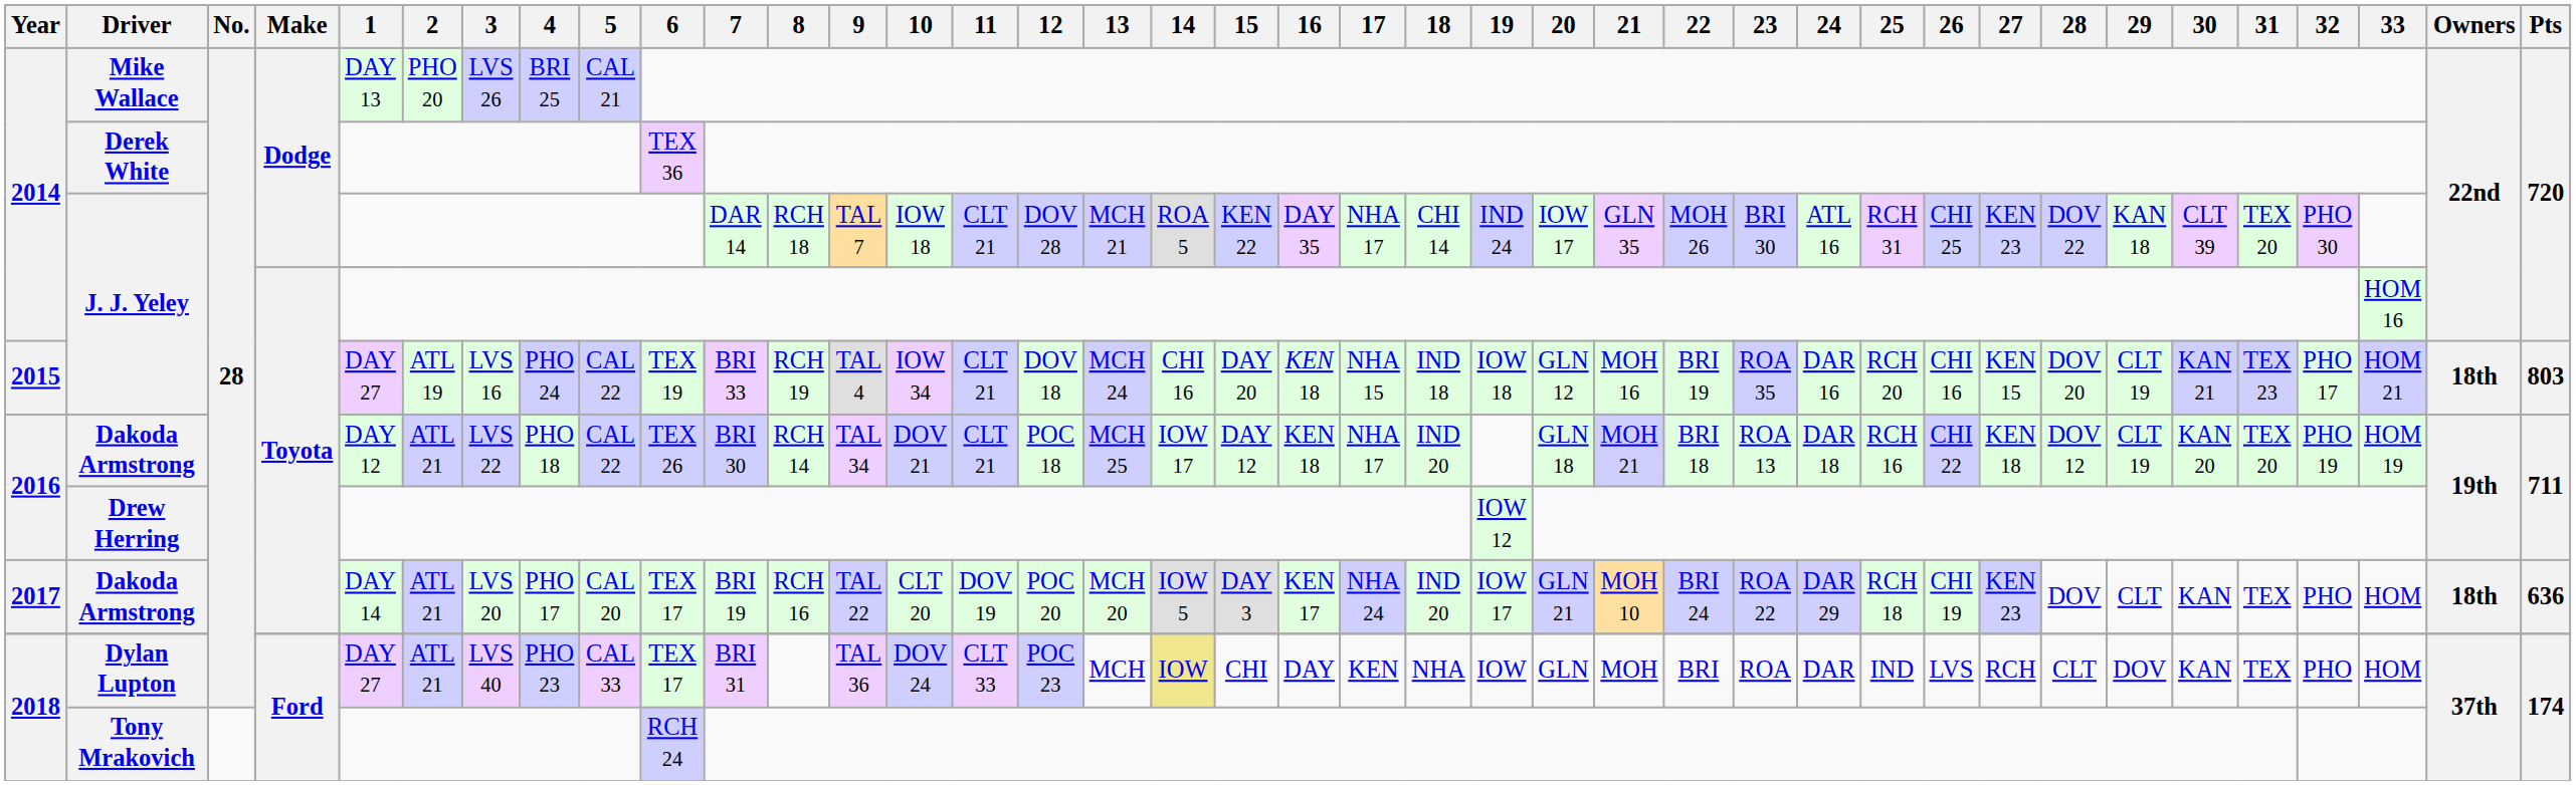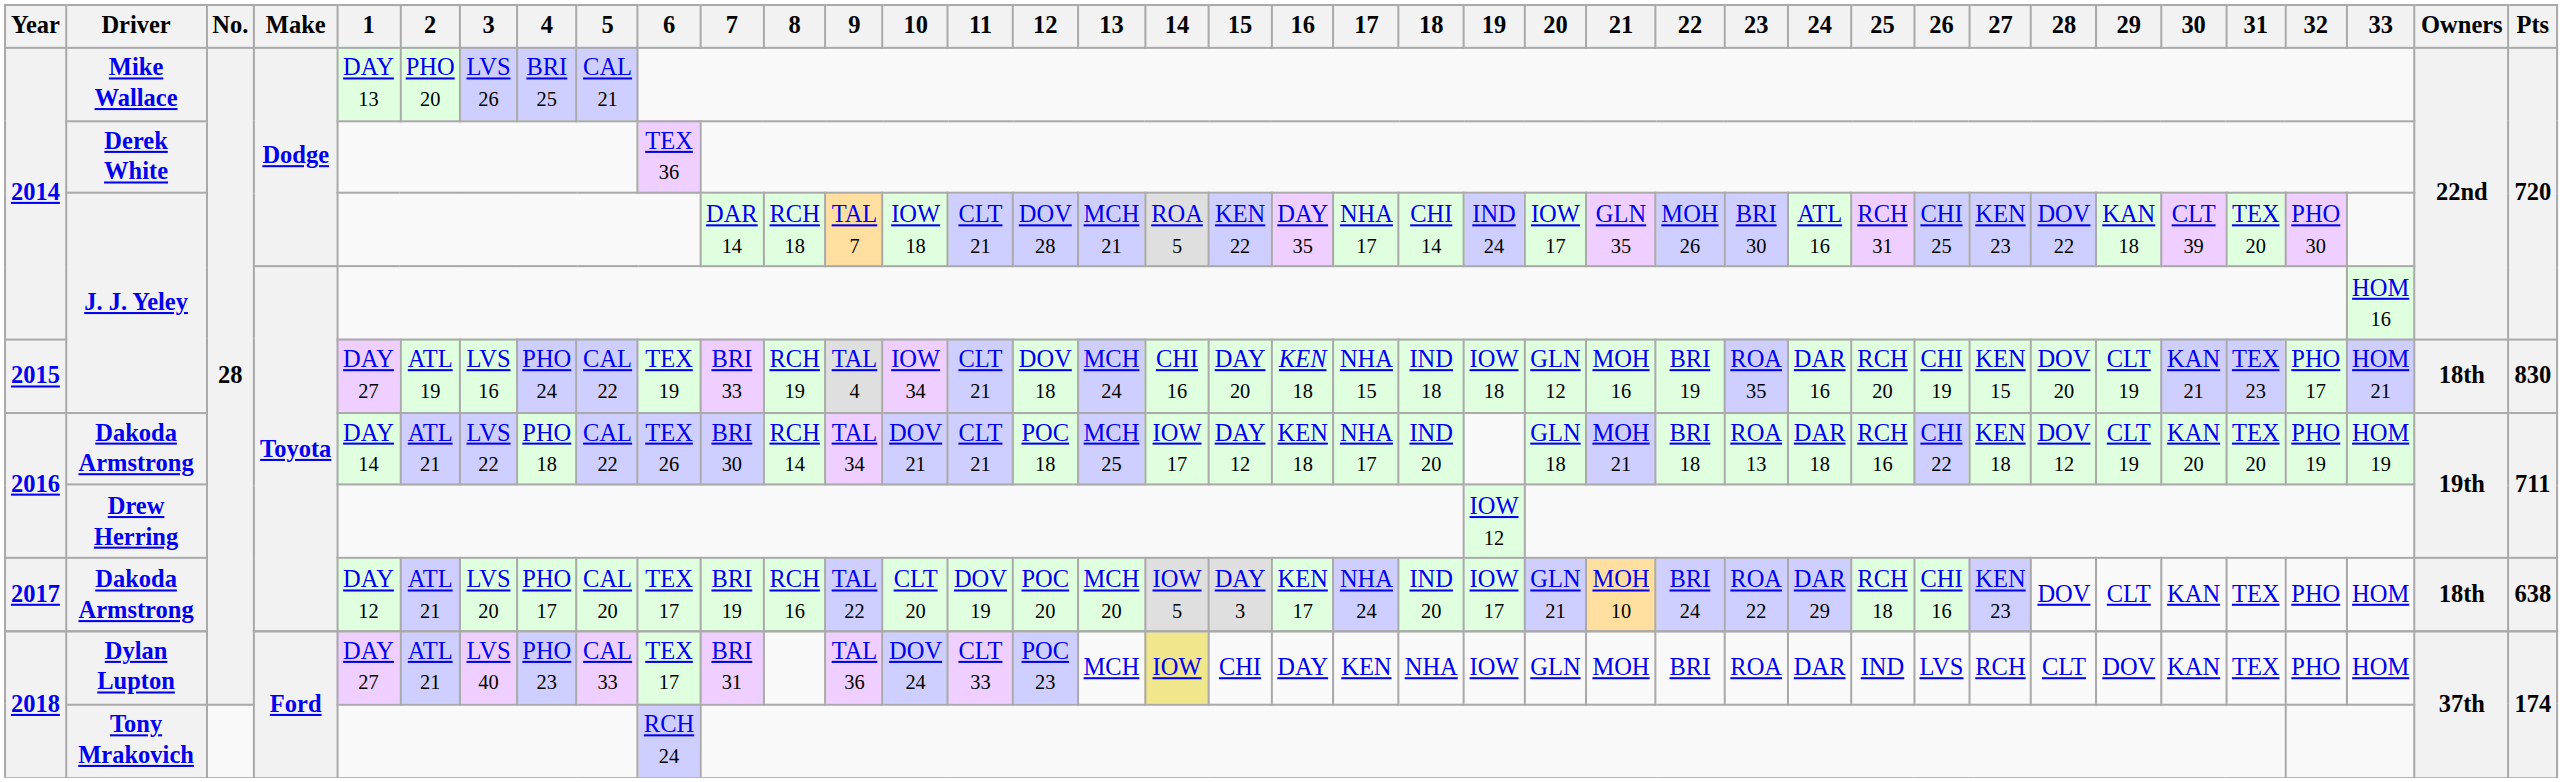 <table class="wikitable" style="text-align:center; font-size:75%">
 <tr>
 <th>Year</th>
 <th>Driver</th>
 <th>No.</th>
 <th>Make</th>
 <th>1</th>
 <th>2</th>
 <th>3</th>
 <th>4</th>
 <th>5</th>
 <th>6</th>
 <th>7</th>
 <th>8</th>
 <th>9</th>
 <th>10</th>
 <th>11</th>
 <th>12</th>
 <th>13</th>
 <th>14</th>
 <th>15</th>
 <th>16</th>
 <th>17</th>
 <th>18</th>
 <th>19</th>
 <th>20</th>
 <th>21</th>
 <th>22</th>
 <th>23</th>
 <th>24</th>
 <th>25</th>
 <th>26</th>
 <th>27</th>
 <th>28</th>
 <th>29</th>
 <th>30</th>
 <th>31</th>
 <th>32</th>
 <th>33</th>
 <th>Owners</th>
 <th>Pts</th>
 </tr>
 <tr>
 <th rowspan=4><a href='#'>2014</a></th>
 <th><a href='#'>Mike Wallace</a></th>
 <th rowspan=10>28</th>
 <th rowspan=3><a href='#'>Dodge</a></th>
 <td style="background:#DFFFDF;"><a href='#'>DAY</a><br><small>13</small></td>
 <td style="background:#DFFFDF;"><a href='#'>PHO</a><br><small>20</small></td>
 <td style="background:#CFCFFF;"><a href='#'>LVS</a><br><small>26</small></td>
 <td style="background:#CFCFFF;"><a href='#'>BRI</a><br><small>25</small></td>
 <td style="background:#CFCFFF;"><a href='#'>CAL</a><br><small>21</small></td>
 <td colspan=28></td>
 <th rowspan=4>22nd</th>
 <th rowspan=4>720</th>
 </tr>
 <tr>
 <th><a href='#'>Derek White</a></th>
 <td colspan=5></td>
 <td style="background:#EFCFFF;"><a href='#'>TEX</a><br><small>36</small></td>
 <td colspan=27></td>
 </tr>
 <tr>
 <th rowspan=3><a href='#'>J. J. Yeley</a></th>
 <td colspan=6></td>
 <td style="background:#DFFFDF;"><a href='#'>DAR</a><br><small>14</small></td>
 <td style="background:#DFFFDF;"><a href='#'>RCH</a><br><small>18</small></td>
 <td style="background:#FFDF9F;"><a href='#'>TAL</a><br><small>7</small></td>
 <td style="background:#DFFFDF;"><a href='#'>IOW</a><br><small>18</small></td>
 <td style="background:#CFCFFF;"><a href='#'>CLT</a><br><small>21</small></td>
 <td style="background:#CFCFFF;"><a href='#'>DOV</a><br><small>28</small></td>
 <td style="background:#CFCFFF;"><a href='#'>MCH</a><br><small>21</small></td>
 <td style="background:#DFDFDF;"><a href='#'>ROA</a><br><small>5</small></td>
 <td style="background:#CFCFFF;"><a href='#'>KEN</a><br><small>22</small></td>
 <td style="background:#EFCFFF;"><a href='#'>DAY</a><br><small>35</small></td>
 <td style="background:#DFFFDF;"><a href='#'>NHA</a><br><small>17</small></td>
 <td style="background:#DFFFDF;"><a href='#'>CHI</a><br><small>14</small></td>
 <td style="background:#CFCFFF;"><a href='#'>IND</a><br><small>24</small></td>
 <td style="background:#DFFFDF;"><a href='#'>IOW</a><br><small>17</small></td>
 <td style="background:#EFCFFF;"><a href='#'>GLN</a><br><small>35</small></td>
 <td style="background:#CFCFFF;"><a href='#'>MOH</a><br><small>26</small></td>
 <td style="background:#CFCFFF;"><a href='#'>BRI</a><br><small>30</small></td>
 <td style="background:#DFFFDF;"><a href='#'>ATL</a><br><small>16</small></td>
 <td style="background:#EFCFFF;"><a href='#'>RCH</a><br><small>31</small></td>
 <td style="background:#CFCFFF;"><a href='#'>CHI</a><br><small>25</small></td>
 <td style="background:#CFCFFF;"><a href='#'>KEN</a><br><small>23</small></td>
 <td style="background:#CFCFFF;"><a href='#'>DOV</a><br><small>22</small></td>
 <td style="background:#DFFFDF;"><a href='#'>KAN</a><br><small>18</small></td>
 <td style="background:#EFCFFF;"><a href='#'>CLT</a><br><small>39</small></td>
 <td style="background:#DFFFDF;"><a href='#'>TEX</a><br><small>20</small></td>
 <td style="background:#EFCFFF;"><a href='#'>PHO</a><br><small>30</small></td>
 <td colspan=3></td>
 </tr>
 <tr>
 <th rowspan=5><a href='#'>Toyota</a></th>
 <td colspan=32></td>
 <td style="background:#DFFFDF;"><a href='#'>HOM</a><br><small>16</small></td>
 </tr>
 <tr>
 <th><a href='#'>2015</a></th>
 <td style="background:#EFCFFF;"><a href='#'>DAY</a><br><small>27</small></td>
 <td style="background:#DFFFDF;"><a href='#'>ATL</a><br><small>19</small></td>
 <td style="background:#DFFFDF;"><a href='#'>LVS</a><br><small>16</small></td>
 <td style="background:#CFCFFF;"><a href='#'>PHO</a><br><small>24</small></td>
 <td style="background:#CFCFFF;"><a href='#'>CAL</a><br><small>22</small></td>
 <td style="background:#DFFFDF;"><a href='#'>TEX</a><br><small>19</small></td>
 <td style="background:#EFCFFF;"><a href='#'>BRI</a><br><small>33</small></td>
 <td style="background:#DFFFDF;"><a href='#'>RCH</a><br><small>19</small></td>
 <td style="background:#DFDFDF;"><a href='#'>TAL</a><br><small>4</small></td>
 <td style="background:#EFCFFF;"><a href='#'>IOW</a><br><small>34</small></td>
 <td style="background:#CFCFFF;"><a href='#'>CLT</a><br><small>21</small></td>
 <td style="background:#DFFFDF;"><a href='#'>DOV</a><br><small>18</small></td>
 <td style="background:#CFCFFF;"><a href='#'>MCH</a><br><small>24</small></td>
 <td style="background:#DFFFDF;"><a href='#'>CHI</a><br><small>16</small></td>
 <td style="background:#DFFFDF;"><a href='#'>DAY</a><br><small>20</small></td>
 <td style="background:#DFFFDF;"><em><a href='#'>KEN</a></em><br><small>18</small></td>
 <td style="background:#DFFFDF;"><a href='#'>NHA</a><br><small>15</small></td>
 <td style="background:#DFFFDF;"><a href='#'>IND</a><br><small>18</small></td>
 <td style="background:#DFFFDF;"><a href='#'>IOW</a><br><small>18</small></td>
 <td style="background:#DFFFDF;"><a href='#'>GLN</a><br><small>12</small></td>
 <td style="background:#DFFFDF;"><a href='#'>MOH</a><br><small>16</small></td>
 <td style="background:#DFFFDF;"><a href='#'>BRI</a><br><small>19</small></td>
 <td style="background:#CFCFFF;"><a href='#'>ROA</a><br><small>35</small></td>
 <td style="background:#DFFFDF;"><a href='#'>DAR</a><br><small>16</small></td>
 <td style="background:#DFFFDF;"><a href='#'>RCH</a><br><small>20</small></td>
-<td style="background:#DFFFDF;"><a href='#'>CHI</a><br><small>16</small></td>
+<td style="background:#DFFFDF;"><a href='#'>CHI</a><br><small>19</small></td>
 <td style="background:#DFFFDF;"><a href='#'>KEN</a><br><small>15</small></td>
 <td style="background:#DFFFDF;"><a href='#'>DOV</a><br><small>20</small></td>
 <td style="background:#DFFFDF;"><a href='#'>CLT</a><br><small>19</small></td>
 <td style="background:#CFCFFF;"><a href='#'>KAN</a><br><small>21</small></td>
 <td style="background:#CFCFFF;"><a href='#'>TEX</a><br><small>23</small></td>
 <td style="background:#DFFFDF;"><a href='#'>PHO</a><br><small>17</small></td>
 <td style="background:#CFCFFF;"><a href='#'>HOM</a><br><small>21</small></td>
 <th>18th</th>
-<th>803</th>
+<th>830</th>
 </tr>
 <tr>
 <th rowspan=2><a href='#'>2016</a></th>
 <th><a href='#'>Dakoda Armstrong</a></th>
-<td style="background:#DFFFDF;"><a href='#'>DAY</a><br><small>12</small></td>
+<td style="background:#DFFFDF;"><a href='#'>DAY</a><br><small>14</small></td>
 <td style="background:#CFCFFF;"><a href='#'>ATL</a><br><small>21</small></td>
 <td style="background:#CFCFFF;"><a href='#'>LVS</a><br><small>22</small></td>
 <td style="background:#DFFFDF;"><a href='#'>PHO</a><br><small>18</small></td>
 <td style="background:#CFCFFF;"><a href='#'>CAL</a><br><small>22</small></td>
 <td style="background:#CFCFFF;"><a href='#'>TEX</a><br><small>26</small></td>
 <td style="background:#CFCFFF;"><a href='#'>BRI</a><br><small>30</small></td>
 <td style="background:#DFFFDF;"><a href='#'>RCH</a><br><small>14</small></td>
 <td style="background:#EFCFFF;"><a href='#'>TAL</a><br><small>34</small></td>
 <td style="background:#CFCFFF;"><a href='#'>DOV</a><br><small>21</small></td>
 <td style="background:#CFCFFF;"><a href='#'>CLT</a><br><small>21</small></td>
 <td style="background:#DFFFDF;"><a href='#'>POC</a><br><small>18</small></td>
 <td style="background:#CFCFFF;"><a href='#'>MCH</a><br><small>25</small></td>
 <td style="background:#DFFFDF;"><a href='#'>IOW</a><br><small>17</small></td>
 <td style="background:#DFFFDF;"><a href='#'>DAY</a><br><small>12</small></td>
 <td style="background:#DFFFDF;"><a href='#'>KEN</a><br><small>18</small></td>
 <td style="background:#DFFFDF;"><a href='#'>NHA</a><br><small>17</small></td>
 <td style="background:#DFFFDF;"><a href='#'>IND</a><br><small>20</small></td>
 <td colspan=1></td>
 <td style="background:#DFFFDF;"><a href='#'>GLN</a><br><small>18</small></td>
 <td style="background:#CFCFFF;"><a href='#'>MOH</a><br><small>21</small></td>
 <td style="background:#DFFFDF;"><a href='#'>BRI</a><br><small>18</small></td>
 <td style="background:#DFFFDF;"><a href='#'>ROA</a><br><small>13</small></td>
 <td style="background:#DFFFDF;"><a href='#'>DAR</a><br><small>18</small></td>
 <td style="background:#DFFFDF;"><a href='#'>RCH</a><br><small>16</small></td>
 <td style="background:#CFCFFF;"><a href='#'>CHI</a><br><small>22</small></td>
 <td style="background:#DFFFDF;"><a href='#'>KEN</a><br><small>18</small></td>
 <td style="background:#DFFFDF;"><a href='#'>DOV</a><br><small>12</small></td>
 <td style="background:#DFFFDF;"><a href='#'>CLT</a><br><small>19</small></td>
 <td style="background:#DFFFDF;"><a href='#'>KAN</a><br><small>20</small></td>
 <td style="background:#DFFFDF;"><a href='#'>TEX</a><br><small>20</small></td>
 <td style="background:#DFFFDF;"><a href='#'>PHO</a><br><small>19</small></td>
 <td style="background:#DFFFDF;"><a href='#'>HOM</a><br><small>19</small></td>
 <th rowspan=2>19th</th>
 <th rowspan=2>711</th>
 </tr>
 <tr>
 <th><a href='#'>Drew Herring</a></th>
 <td colspan=18></td>
 <td style="background:#DFFFDF;"><a href='#'>IOW</a><br><small>12</small></td>
 <td colspan=16></td>
 </tr>
 <tr>
 <th><a href='#'>2017</a></th>
 <th><a href='#'>Dakoda Armstrong</a></th>
-<td style="background:#DFFFDF;"><a href='#'>DAY</a><br><small>14</small></td>
+<td style="background:#DFFFDF;"><a href='#'>DAY</a><br><small>12</small></td>
 <td style="background:#CFCFFF;"><a href='#'>ATL</a><br><small>21</small></td>
 <td style="background:#DFFFDF;"><a href='#'>LVS</a><br><small>20</small></td>
 <td style="background:#DFFFDF;"><a href='#'>PHO</a><br><small>17</small></td>
 <td style="background:#DFFFDF;"><a href='#'>CAL</a><br><small>20</small></td>
 <td style="background:#DFFFDF;"><a href='#'>TEX</a><br><small>17</small></td>
 <td style="background:#DFFFDF;"><a href='#'>BRI</a><br><small>19</small></td>
 <td style="background:#DFFFDF;"><a href='#'>RCH</a><br><small>16</small></td>
 <td style="background:#CFCFFF;"><a href='#'>TAL</a><br><small>22</small></td>
 <td style="background:#DFFFDF;"><a href='#'>CLT</a><br><small>20</small></td>
 <td style="background:#DFFFDF;"><a href='#'>DOV</a><br><small>19</small></td>
 <td style="background:#DFFFDF;"><a href='#'>POC</a><br><small>20</small></td>
 <td style="background:#DFFFDF;"><a href='#'>MCH</a><br><small>20</small></td>
 <td style="background:#DFDFDF;"><a href='#'>IOW</a><br><small>5</small></td>
 <td style="background:#DFDFDF;"><a href='#'>DAY</a><br><small>3</small></td>
 <td style="background:#DFFFDF;"><a href='#'>KEN</a><br><small>17</small></td>
 <td style="background:#CFCFFF;"><a href='#'>NHA</a><br><small>24</small></td>
 <td style="background:#DFFFDF;"><a href='#'>IND</a><br><small>20</small></td>
 <td style="background:#DFFFDF;"><a href='#'>IOW</a><br><small>17</small></td>
 <td style="background:#CFCFFF;"><a href='#'>GLN</a><br><small>21</small></td>
 <td style="background:#FFDF9F;"><a href='#'>MOH</a><br><small>10</small></td>
 <td style="background:#CFCFFF;"><a href='#'>BRI</a><br><small>24</small></td>
 <td style="background:#CFCFFF;"><a href='#'>ROA</a><br><small>22</small></td>
 <td style="background:#CFCFFF;"><a href='#'>DAR</a><br><small>29</small></td>
 <td style="background:#DFFFDF;"><a href='#'>RCH</a><br><small>18</small></td>
-<td style="background:#DFFFDF;"><a href='#'>CHI</a><br><small>19</small></td>
+<td style="background:#DFFFDF;"><a href='#'>CHI</a><br><small>16</small></td>
 <td style="background:#CFCFFF;"><a href='#'>KEN</a><br><small>23</small></td>
 <td><a href='#'>DOV</a></td>
 <td><a href='#'>CLT</a></td>
 <td><a href='#'>KAN</a></td>
 <td><a href='#'>TEX</a></td>
 <td><a href='#'>PHO</a></td>
 <td><a href='#'>HOM</a></td>
 <th>18th</th>
-<th>636</th>
+<th>638</th>
 </tr>
 <tr>
 </tr>
 <tr>
 <th rowspan=2><a href='#'>2018</a></th>
 <th><a href='#'>Dylan Lupton</a></th>
 <th rowspan=2><a href='#'>Ford</a></th>
 <td style="background:#EFCFFF;"><a href='#'>DAY</a><br><small>27</small></td>
 <td style="background:#CFCFFF;"><a href='#'>ATL</a><br><small>21</small></td>
 <td style="background:#EFCFFF;"><a href='#'>LVS</a><br><small>40</small></td>
 <td style="background:#CFCFFF;"><a href='#'>PHO</a><br><small>23</small></td>
 <td style="background:#EFCFFF;"><a href='#'>CAL</a><br><small>33</small></td>
 <td style="background:#DFFFDF;"><a href='#'>TEX</a><br><small>17</small></td>
 <td style="background:#EFCFFF;"><a href='#'>BRI</a><br><small>31</small></td>
 <td colspan=1></td>
 <td style="background:#EFCFFF;"><a href='#'>TAL</a><br><small>36</small></td>
 <td style="background:#CFCFFF;"><a href='#'>DOV</a><br><small>24</small></td>
 <td style="background:#EFCFFF;"><a href='#'>CLT</a><br><small>33</small></td>
 <td style="background:#CFCFFF;"><a href='#'>POC</a><br><small>23</small></td>
 <td><a href='#'>MCH</a></td>
 <td style="background: khaki;"><a href='#'>IOW</a></td>
 <td><a href='#'>CHI</a></td>
 <td><a href='#'>DAY</a></td>
 <td><a href='#'>KEN</a></td>
 <td><a href='#'>NHA</a></td>
 <td><a href='#'>IOW</a></td>
 <td><a href='#'>GLN</a></td>
 <td><a href='#'>MOH</a></td>
 <td><a href='#'>BRI</a></td>
 <td><a href='#'>ROA</a></td>
 <td><a href='#'>DAR</a></td>
 <td><a href='#'>IND</a></td>
 <td><a href='#'>LVS</a></td>
 <td><a href='#'>RCH</a></td>
 <td><a href='#'>CLT</a></td>
 <td><a href='#'>DOV</a></td>
 <td><a href='#'>KAN</a></td>
 <td><a href='#'>TEX</a></td>
 <td><a href='#'>PHO</a></td>
 <td><a href='#'>HOM</a></td>
 <th rowspan=2>37th</th>
 <th rowspan=2>174</th>
 </tr>
 <tr>
 <th><a href='#'>Tony Mrakovich</a></th>
 <td colspan=7></td>
 <td style="background:#CFCFFF;"><a href='#'>RCH</a><br><small>24</small></td>
 <td colspan=25></td>
 </tr>
 </table>
